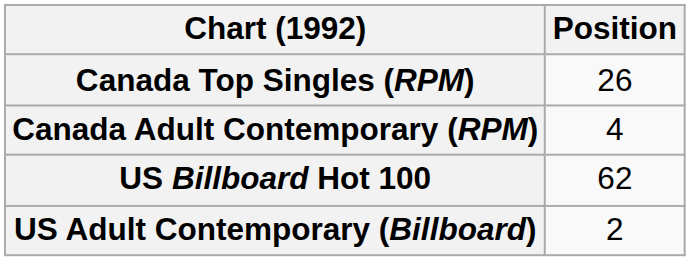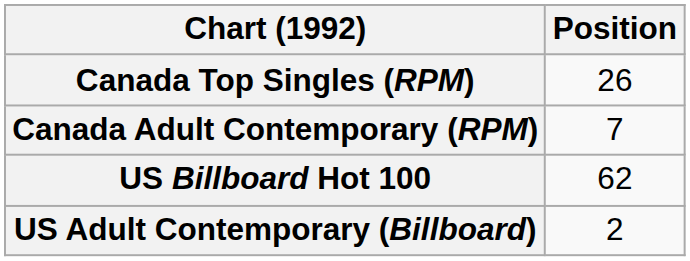 <table class="wikitable sortable plainrowheaders" style="text-align:center">
 <tr>
 <th>Chart (1992)</th>
 <th>Position</th>
 </tr>
 <tr>
 <th scope="row">Canada Top Singles (<em>RPM</em>)</th>
 <td>26</td>
 </tr>
 <tr>
 <th scope="row">Canada Adult Contemporary (<em>RPM</em>)</th>
-<td>4</td>
+<td>7</td>
 </tr>
 <tr>
 <th scope="row">US <em>Billboard</em> Hot 100</th>
 <td>62</td>
 </tr>
 <tr>
 <th scope="row">US Adult Contemporary (<em>Billboard</em>)</th>
 <td>2</td>
 </tr>
 </table>
